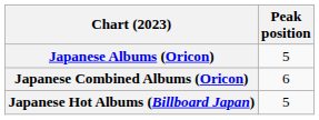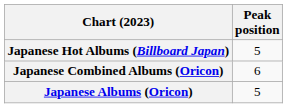 <table class="wikitable sortable plainrowheaders" style="text-align:center">
 <tr>
 <th scope="col">Chart (2023)</th>
 <th scope="col">Peak<br>position</th>
 </tr>
 <tr>
-<th scope="row"><a href='#'>Japanese Albums</a> (<a href='#'>Oricon</a>)</th>
+<th scope="row">Japanese Hot Albums (<em><a href='#'>Billboard Japan</a></em>)</th>
 <td>5</td>
 </tr>
 <tr>
 <th scope="row">Japanese Combined Albums (<a href='#'>Oricon</a>)</th>
 <td>6</td>
 </tr>
 <tr>
-<th scope="row">Japanese Hot Albums (<em><a href='#'>Billboard Japan</a></em>)</th>
+<th scope="row"><a href='#'>Japanese Albums</a> (<a href='#'>Oricon</a>)</th>
 <td>5</td>
 </tr>
 </table>
